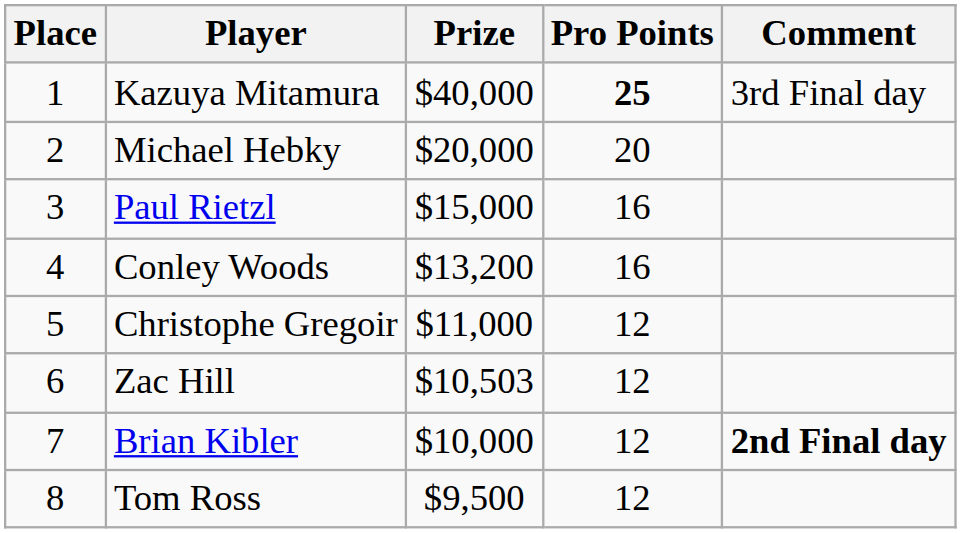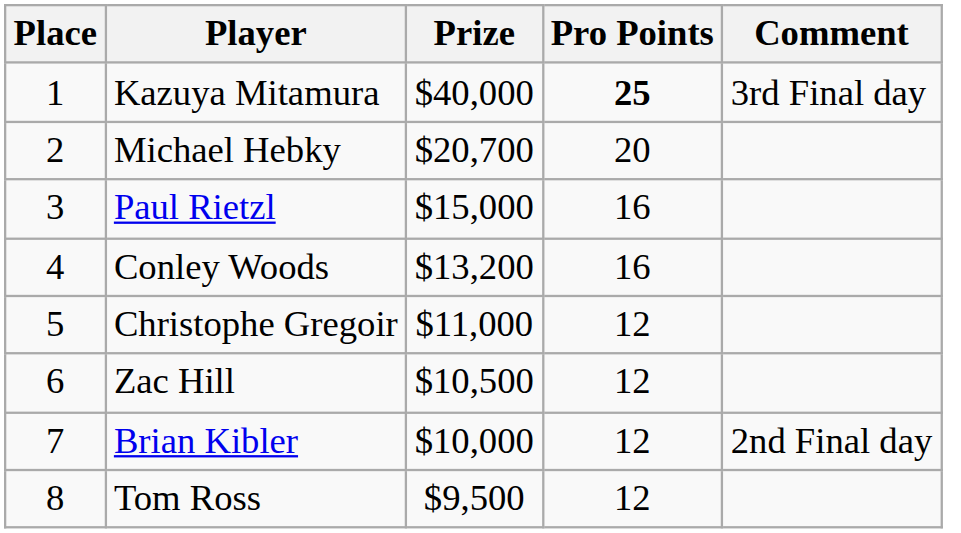 <table class="wikitable">
 <tr>
 <th>Place</th>
 <th>Player</th>
 <th>Prize</th>
 <th>Pro Points</th>
 <th>Comment</th>
 </tr>
 <tr>
 <td align=center>1</td>
 <td> Kazuya Mitamura</td>
 <td align=center>$40,000</td>
 <td align=center><strong>25</strong></td>
 <td>3rd Final day</td>
 </tr>
 <tr>
 <td align=center>2</td>
 <td> Michael Hebky</td>
-<td align=center>$20,000</td>
+<td align=center>$20,700</td>
 <td align=center>20</td>
 <td></td>
 </tr>
 <tr>
 <td align=center>3</td>
 <td> <a href='#'>Paul Rietzl</a></td>
 <td align=center>$15,000</td>
 <td align=center>16</td>
 <td></td>
 </tr>
 <tr>
 <td align=center>4</td>
 <td> Conley Woods</td>
 <td align=center>$13,200</td>
 <td align=center>16</td>
 <td></td>
 </tr>
 <tr>
 <td align=center>5</td>
 <td> Christophe Gregoir</td>
 <td align=center>$11,000</td>
 <td align=center>12</td>
 <td></td>
 </tr>
 <tr>
 <td align=center>6</td>
 <td> Zac Hill</td>
-<td align=center>$10,503</td>
+<td align=center>$10,500</td>
 <td align=center>12</td>
 <td></td>
 </tr>
 <tr>
 <td align=center>7</td>
 <td> <a href='#'>Brian Kibler</a></td>
 <td align=center>$10,000</td>
 <td align=center>12</td>
-<td><strong>2nd Final day</strong></td>
+<td>2nd Final day</td>
 </tr>
 <tr>
 <td align=center>8</td>
 <td> Tom Ross</td>
 <td align=center>$9,500</td>
 <td align=center>12</td>
 <td></td>
 </tr>
 </table>
